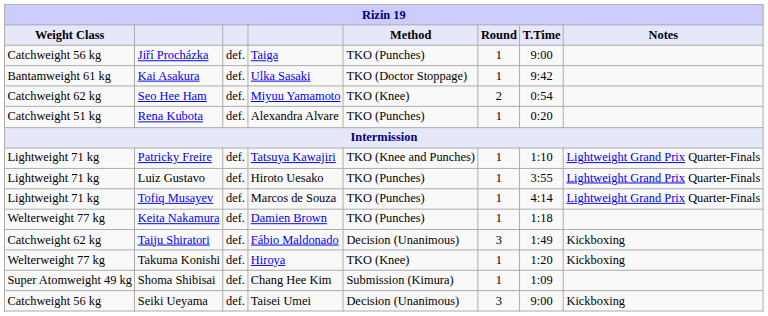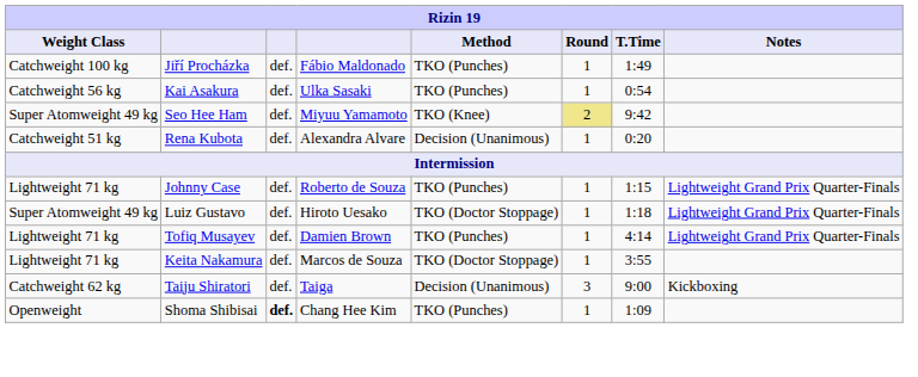 <table class="wikitable" style="font-size: 80%;">
 <tr>
 <th colspan="8" style="background-color: #ccf; color: #000080; text-align: center;"><strong>Rizin 19</strong></th>
 </tr>
 <tr>
 <th colspan="1" style="background-color: #E6E8FA; color: #000000; text-align: center;">Weight Class</th>
 <th colspan="1" style="background-color: #E6E8FA; color: #000000; text-align: center;"></th>
 <th colspan="1" style="background-color: #E6E8FA; color: #000000; text-align: center;"></th>
 <th colspan="1" style="background-color: #E6E8FA; color: #000000; text-align: center;"></th>
 <th colspan="1" style="background-color: #E6E8FA; color: #000000; text-align: center;">Method</th>
 <th colspan="1" style="background-color: #E6E8FA; color: #000000; text-align: center;">Round</th>
 <th colspan="1" style="background-color: #E6E8FA; color: #000000; text-align: center;">T.Time</th>
 <th colspan="1" style="background-color: #E6E8FA; color: #000000; text-align: center;">Notes</th>
 </tr>
 <tr>
-<td>Catchweight 56 kg</td>
+<td>Catchweight 100 kg</td>
 <td> <a href='#'>Jiří Procházka</a></td>
 <td align=center>def.</td>
-<td> <a href='#'>Taiga</a></td>
+<td> <a href='#'>Fábio Maldonado</a></td>
 <td>TKO (Punches)</td>
 <td align=center>1</td>
-<td align=center>9:00</td>
+<td align=center>1:49</td>
 <td></td>
 </tr>
 <tr>
-<td>Bantamweight 61 kg</td>
+<td>Catchweight 56 kg</td>
 <td> <a href='#'>Kai Asakura</a></td>
 <td align=center>def.</td>
 <td> <a href='#'>Ulka Sasaki</a></td>
-<td>TKO (Doctor Stoppage)</td>
+<td>TKO (Punches)</td>
 <td align=center>1</td>
-<td align=center>9:42</td>
+<td align=center>0:54</td>
 <td></td>
 </tr>
 <tr>
-<td>Catchweight 62 kg</td>
+<td>Super Atomweight 49 kg</td>
 <td> <a href='#'>Seo Hee Ham</a></td>
 <td>def.</td>
 <td> <a href='#'>Miyuu Yamamoto</a></td>
 <td>TKO (Knee)</td>
-<td align=center>2</td>
-<td align=center>0:54</td>
+<td align=center style="background: khaki;">2</td>
+<td align=center>9:42</td>
 <td></td>
 </tr>
 <tr>
 <td>Catchweight 51 kg</td>
 <td> <a href='#'>Rena Kubota</a></td>
 <td>def.</td>
 <td> Alexandra Alvare</td>
-<td>TKO (Punches)</td>
+<td>Decision (Unanimous)</td>
 <td align=center>1</td>
 <td align=center>0:20</td>
 <td></td>
 </tr>
 <tr>
 <th colspan="8" style="background-color: #E6E8FA; color: #000080; text-align: center;"><strong>Intermission</strong></th>
 </tr>
 <tr>
 <td>Lightweight 71 kg</td>
-<td> <a href='#'>Patricky Freire</a></td>
+<td> <a href='#'>Johnny Case</a></td>
 <td>def.</td>
-<td> <a href='#'>Tatsuya Kawajiri</a></td>
-<td>TKO (Knee and Punches)</td>
+<td> <a href='#'>Roberto de Souza</a></td>
+<td>TKO (Punches)</td>
 <td align=center>1</td>
-<td align=center>1:10</td>
+<td align=center>1:15</td>
 <td><a href='#'>Lightweight Grand Prix</a> Quarter-Finals</td>
 </tr>
 <tr>
-<td>Lightweight 71 kg</td>
+<td>Super Atomweight 49 kg</td>
 <td> Luiz Gustavo</td>
 <td>def.</td>
 <td> Hiroto Uesako</td>
-<td>TKO (Punches)</td>
+<td>TKO (Doctor Stoppage)</td>
 <td align=center>1</td>
-<td align=center>3:55</td>
+<td align=center>1:18</td>
 <td><a href='#'>Lightweight Grand Prix</a> Quarter-Finals</td>
 </tr>
 <tr>
 <td>Lightweight 71 kg</td>
 <td> <a href='#'>Tofiq Musayev</a></td>
 <td>def.</td>
-<td> Marcos de Souza</td>
+<td> <a href='#'>Damien Brown</a></td>
 <td>TKO (Punches)</td>
 <td align=center>1</td>
 <td align=center>4:14</td>
 <td><a href='#'>Lightweight Grand Prix</a> Quarter-Finals</td>
 </tr>
 <tr>
-<td>Welterweight 77 kg</td>
+<td>Lightweight 71 kg</td>
 <td> <a href='#'>Keita Nakamura</a></td>
 <td>def.</td>
-<td> <a href='#'>Damien Brown</a></td>
-<td>TKO (Punches)</td>
+<td> Marcos de Souza</td>
+<td>TKO (Doctor Stoppage)</td>
 <td align=center>1</td>
-<td align=center>1:18</td>
+<td align=center>3:55</td>
 <td></td>
 </tr>
 <tr>
 <td>Catchweight 62 kg</td>
 <td> <a href='#'>Taiju Shiratori</a></td>
 <td>def.</td>
-<td> <a href='#'>Fábio Maldonado</a></td>
-<td>Decision (Unanimous)</td>
-<td align=center>3</td>
-<td align=center>1:49</td>
-<td>Kickboxing</td>
-</tr>
-<tr>
-<td>Welterweight 77 kg</td>
-<td> Takuma Konishi</td>
-<td>def.</td>
-<td> <a href='#'>Hiroya</a></td>
-<td>TKO (Knee)</td>
-<td align=center>1</td>
-<td align=center>1:20</td>
-<td>Kickboxing</td>
-</tr>
-<tr>
-<td>Super Atomweight 49 kg</td>
-<td> Shoma Shibisai</td>
-<td>def.</td>
-<td> Chang Hee Kim</td>
-<td>Submission (Kimura)</td>
-<td align=center>1</td>
-<td align=center>1:09</td>
-<td></td>
-</tr>
-<tr>
-<td>Catchweight 56 kg</td>
-<td> Seiki Ueyama</td>
-<td align=center>def.</td>
-<td> Taisei Umei</td>
+<td> <a href='#'>Taiga</a></td>
 <td>Decision (Unanimous)</td>
 <td align=center>3</td>
 <td align=center>9:00</td>
 <td>Kickboxing</td>
 </tr>
+<tr>
+<td>Openweight</td>
+<td> Shoma Shibisai</td>
+<td><strong>def.</strong></td>
+<td> Chang Hee Kim</td>
+<td>TKO (Punches)</td>
+<td align=center>1</td>
+<td align=center>1:09</td>
+<td></td>
+</tr>
 </table>
